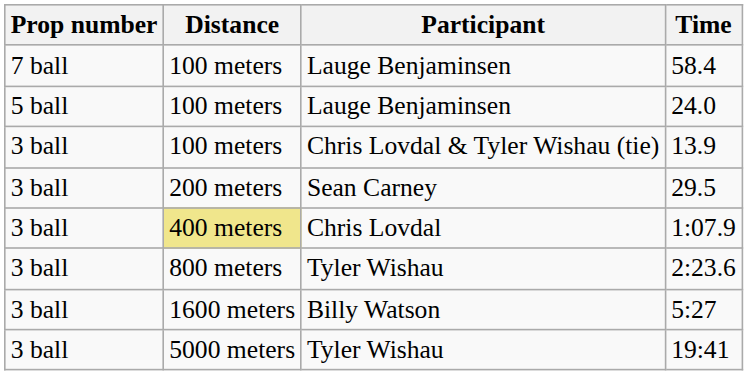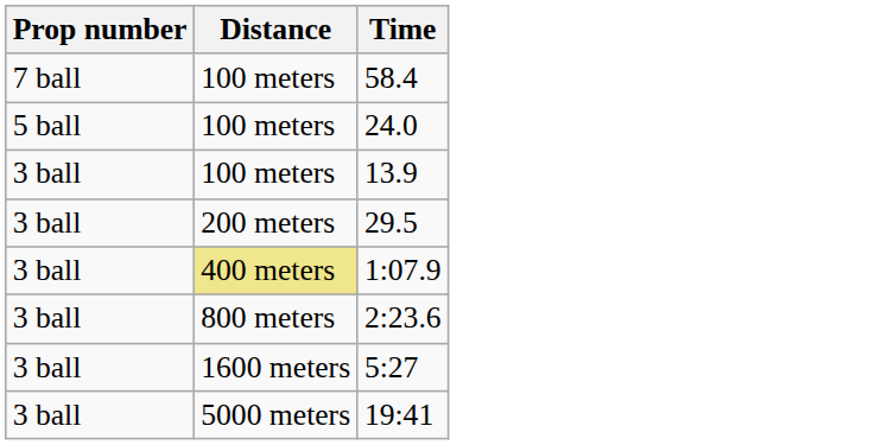 <table class="wikitable">
 <tr>
 <th>Prop number</th>
 <th>Distance</th>
-<th>Participant</th>
 <th>Time</th>
 </tr>
 <tr>
 <td>7 ball</td>
 <td>100 meters</td>
-<td>Lauge Benjaminsen</td>
 <td>58.4</td>
 </tr>
 <tr>
 <td>5 ball</td>
 <td>100 meters</td>
-<td>Lauge Benjaminsen</td>
 <td>24.0</td>
 </tr>
 <tr>
 <td>3 ball</td>
 <td>100 meters</td>
-<td>Chris Lovdal & Tyler Wishau (tie)</td>
 <td>13.9</td>
 </tr>
 <tr>
 <td>3 ball</td>
 <td>200 meters</td>
-<td>Sean Carney</td>
 <td>29.5</td>
 </tr>
 <tr>
 <td>3 ball</td>
 <td style="background: khaki;">400 meters</td>
-<td>Chris Lovdal</td>
 <td>1:07.9</td>
 </tr>
 <tr>
 <td>3 ball</td>
 <td>800 meters</td>
-<td>Tyler Wishau</td>
 <td>2:23.6</td>
 </tr>
 <tr>
 <td>3 ball</td>
 <td>1600 meters</td>
-<td>Billy Watson</td>
 <td>5:27</td>
 </tr>
 <tr>
 <td>3 ball</td>
 <td>5000 meters</td>
-<td>Tyler Wishau</td>
 <td>19:41</td>
 </tr>
 </table>
